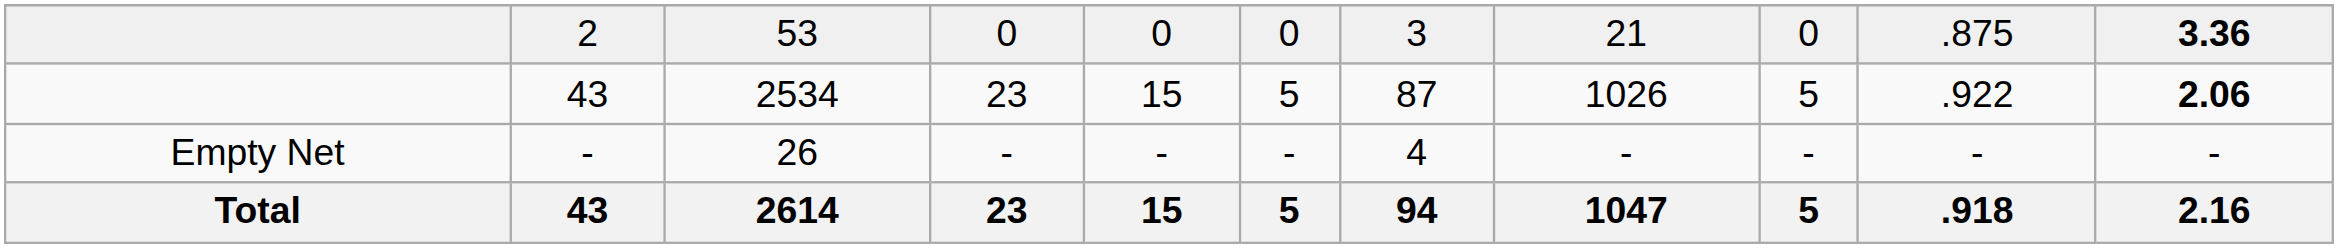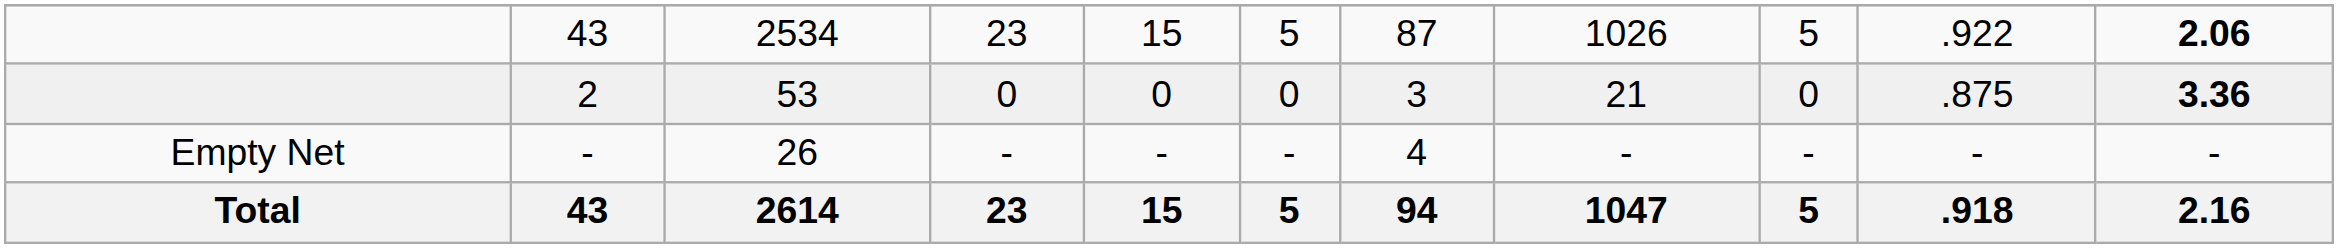 <table class="wikitable sortable" width ="1000">
 <tr align="center">
+</tr>
+<tr align="center" bgcolor="">
+<td></td>
+<td>43</td>
+<td>2534</td>
+<td>23</td>
+<td>15</td>
+<td>5</td>
+<td>87</td>
+<td>1026</td>
+<td>5</td>
+<td>.922</td>
+<td><strong>2.06</strong></td>
 </tr>
 <tr align="center" bgcolor="f0f0f0">
 <td></td>
 <td>2</td>
 <td>53</td>
 <td>0</td>
 <td>0</td>
 <td>0</td>
 <td>3</td>
 <td>21</td>
 <td>0</td>
 <td>.875</td>
 <td><strong>3.36</strong></td>
-</tr>
-<tr align="center" bgcolor="">
-<td></td>
-<td>43</td>
-<td>2534</td>
-<td>23</td>
-<td>15</td>
-<td>5</td>
-<td>87</td>
-<td>1026</td>
-<td>5</td>
-<td>.922</td>
-<td><strong>2.06</strong></td>
 </tr>
 <tr align="center" bgcolor="">
 <td>Empty Net</td>
 <td>-</td>
 <td>26</td>
 <td>-</td>
 <td>-</td>
 <td>-</td>
 <td>4</td>
 <td>-</td>
 <td>-</td>
 <td>-</td>
 <td>-</td>
 </tr>
 <tr>
 <th>Total</th>
 <th>43</th>
 <th>2614</th>
 <th>23</th>
 <th>15</th>
 <th>5</th>
 <th>94</th>
 <th>1047</th>
 <th>5</th>
 <th>.918</th>
 <th>2.16</th>
 </tr>
 </table>
